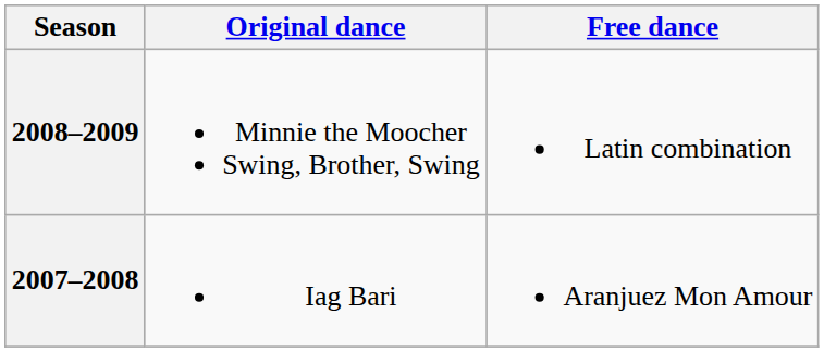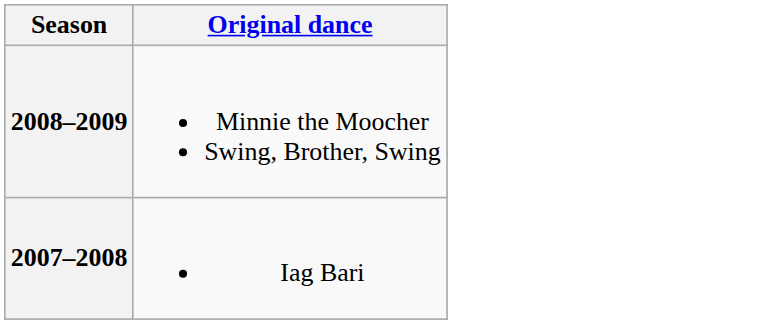 <table class=wikitable style=text-align:center>
 <tr>
 <th>Season</th>
 <th><a href='#'>Original dance</a></th>
-<th><a href='#'>Free dance</a></th>
 </tr>
 <tr>
 <th>2008–2009 <br> </th>
 <td><br><ul><li>Minnie the Moocher</li><li>Swing, Brother, Swing</li></ul></td>
-<td><br><ul><li>Latin combination</li></ul></td>
 </tr>
 <tr>
 <th>2007–2008 <br> </th>
 <td><br><ul><li>Iag Bari <br></li></ul></td>
-<td><br><ul><li>Aranjuez Mon Amour <br></li></ul></td>
 </tr>
 </table>
